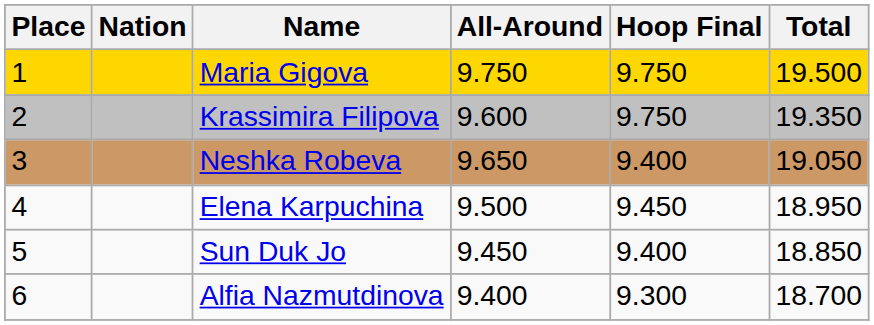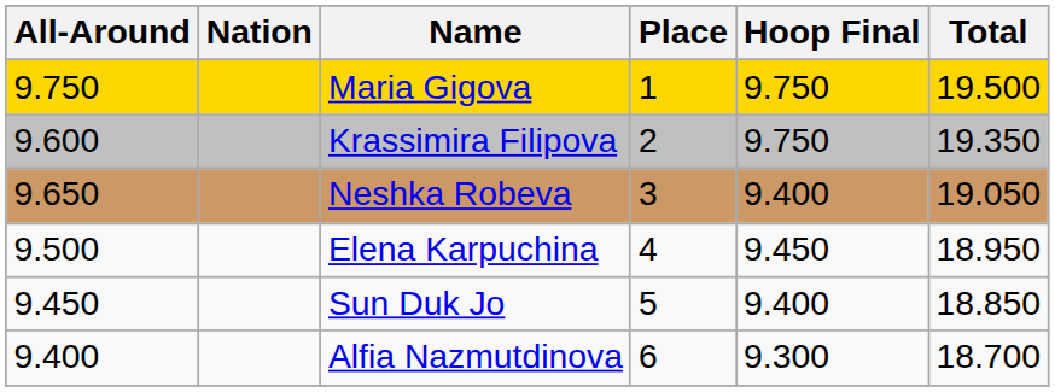 <table class="wikitable">
 <tr>
-<th>Place</th>
+<th>All-Around</th>
 <th>Nation</th>
 <th>Name</th>
-<th>All-Around</th>
+<th>Place</th>
 <th>Hoop Final</th>
 <th>Total</th>
 </tr>
 <tr bgcolor=gold>
-<td>1</td>
+<td>9.750</td>
 <td></td>
 <td><a href='#'>Maria Gigova</a></td>
-<td>9.750</td>
+<td>1</td>
 <td>9.750</td>
 <td>19.500</td>
 </tr>
 <tr bgcolor=silver>
-<td>2</td>
+<td>9.600</td>
 <td></td>
 <td><a href='#'>Krassimira Filipova</a></td>
-<td>9.600</td>
+<td>2</td>
 <td>9.750</td>
 <td>19.350</td>
 </tr>
 <tr bgcolor=cc9966>
-<td>3</td>
+<td>9.650</td>
 <td></td>
 <td><a href='#'>Neshka Robeva</a></td>
-<td>9.650</td>
+<td>3</td>
 <td>9.400</td>
 <td>19.050</td>
 </tr>
 <tr>
-<td>4</td>
+<td>9.500</td>
 <td></td>
 <td><a href='#'>Elena Karpuchina</a></td>
-<td>9.500</td>
+<td>4</td>
 <td>9.450</td>
 <td>18.950</td>
 </tr>
 <tr>
-<td>5</td>
+<td>9.450</td>
 <td></td>
 <td><a href='#'>Sun Duk Jo</a></td>
-<td>9.450</td>
+<td>5</td>
 <td>9.400</td>
 <td>18.850</td>
 </tr>
 <tr>
-<td>6</td>
+<td>9.400</td>
 <td></td>
 <td><a href='#'>Alfia Nazmutdinova</a></td>
-<td>9.400</td>
+<td>6</td>
 <td>9.300</td>
 <td>18.700</td>
 </tr>
 </table>
